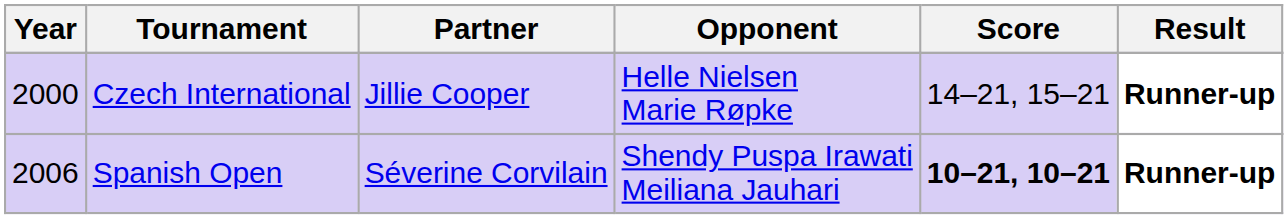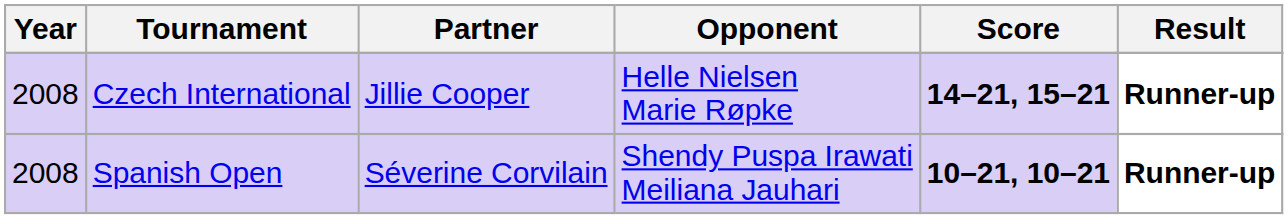 <table class="sortable wikitable" style="font-size: 90%;">
 <tr>
 <th>Year</th>
 <th>Tournament</th>
 <th>Partner</th>
 <th>Opponent</th>
 <th>Score</th>
 <th>Result</th>
 </tr>
 <tr>
 </tr>
 <tr style="background:#D8CEF6">
-<td align="center">2000</td>
+<td align="center">2008</td>
 <td align="left"><a href='#'>Czech International</a></td>
 <td align="left"> <a href='#'>Jillie Cooper</a></td>
 <td align="left"> <a href='#'>Helle Nielsen</a><br> <a href='#'>Marie Røpke</a></td>
-<td align="left">14–21, 15–21</td>
+<td align="left"><strong>14–21, 15–21</strong></td>
 <td style="text-align:left; background:white"> <strong>Runner-up</strong></td>
 </tr>
 <tr>
 </tr>
 <tr style="background:#D8CEF6">
-<td align="center">2006</td>
+<td align="center">2008</td>
 <td align="left"><a href='#'>Spanish Open</a></td>
 <td align="left"> <a href='#'>Séverine Corvilain</a></td>
 <td align="left"> <a href='#'>Shendy Puspa Irawati</a><br> <a href='#'>Meiliana Jauhari</a></td>
 <td align="left"><strong>10–21, 10–21</strong></td>
 <td style="text-align:left; background:white"> <strong>Runner-up</strong></td>
 </tr>
 </table>
